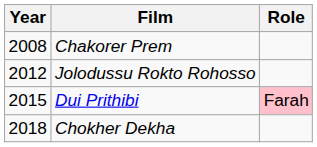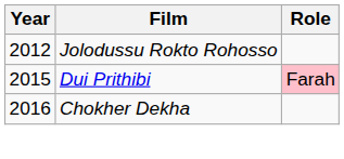 <table class="wikitable">
 <tr>
 <th>Year</th>
 <th>Film</th>
 <th>Role</th>
-</tr>
-<tr>
-<td>2008</td>
-<td><em>Chakorer Prem</em></td>
-<td></td>
 </tr>
 <tr>
 <td>2012</td>
 <td><em>Jolodussu Rokto Rohosso</em></td>
 <td></td>
 </tr>
 <tr>
 <td>2015</td>
 <td><em><a href='#'>Dui Prithibi</a></em></td>
 <td style="background: pink;">Farah</td>
 </tr>
 <tr>
-<td>2018</td>
+<td>2016</td>
 <td><em>Chokher Dekha</em></td>
 <td></td>
 </tr>
 </table>
